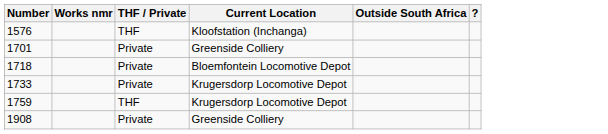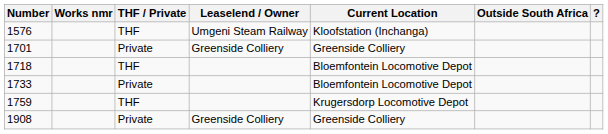 <table class="wikitable">
 <tr>
 <th>Number</th>
 <th>Works nmr</th>
 <th>THF / Private</th>
+<th>Leaselend / Owner</th>
 <th>Current Location</th>
 <th>Outside South Africa</th>
 <th>?</th>
 </tr>
 <tr>
 <td>1576</td>
 <td></td>
 <td>THF</td>
+<td>Umgeni Steam Railway</td>
 <td>Kloofstation (Inchanga)</td>
 <td></td>
 <td></td>
 </tr>
 <tr>
 <td>1701</td>
 <td></td>
 <td>Private</td>
 <td>Greenside Colliery</td>
+<td>Greenside Colliery</td>
 <td></td>
 <td></td>
 </tr>
 <tr>
 <td>1718</td>
 <td></td>
-<td>Private</td>
+<td>THF</td>
+<td></td>
 <td>Bloemfontein Locomotive Depot</td>
 <td></td>
 <td></td>
 </tr>
 <tr>
 <td>1733</td>
 <td></td>
 <td>Private</td>
-<td>Krugersdorp Locomotive Depot</td>
+<td></td>
+<td>Bloemfontein Locomotive Depot</td>
 <td></td>
 <td></td>
 </tr>
 <tr>
 <td>1759</td>
 <td></td>
 <td>THF</td>
+<td></td>
 <td>Krugersdorp Locomotive Depot</td>
 <td></td>
 <td></td>
 </tr>
 <tr>
 <td>1908</td>
 <td></td>
 <td>Private</td>
 <td>Greenside Colliery</td>
+<td>Greenside Colliery</td>
 <td></td>
 <td></td>
 </tr>
 </table>
